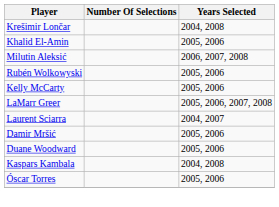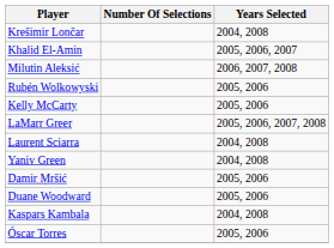 <table | class="wikitable sortable">
 <tr>
 <th>Player</th>
 <th>Number Of Selections</th>
 <th>Years Selected</th>
 </tr>
 <tr>
 <td> <a href='#'>Krešimir Lončar</a></td>
 <td></td>
 <td>2004, 2008</td>
 </tr>
 <tr>
 <td> <a href='#'>Khalid El-Amin</a></td>
 <td></td>
-<td>2005, 2006</td>
+<td>2005, 2006, 2007</td>
 </tr>
 <tr>
 <td> <a href='#'>Milutin Aleksić</a></td>
 <td></td>
 <td>2006, 2007, 2008</td>
 </tr>
 <tr>
 <td> <a href='#'>Rubén Wolkowyski</a></td>
 <td></td>
 <td>2005, 2006</td>
 </tr>
 <tr>
 <td>  <a href='#'>Kelly McCarty</a></td>
 <td></td>
 <td>2005, 2006</td>
 </tr>
 <tr>
 <td> <a href='#'>LaMarr Greer</a></td>
 <td></td>
 <td>2005, 2006, 2007, 2008</td>
 </tr>
 <tr>
 <td> <a href='#'>Laurent Sciarra</a></td>
 <td></td>
-<td>2004, 2007</td>
+<td>2004, 2008</td>
+</tr>
+<tr>
+<td> <a href='#'>Yaniv Green</a></td>
+<td></td>
+<td>2004, 2008</td>
 </tr>
 <tr>
 <td> <a href='#'>Damir Mršić</a></td>
 <td></td>
 <td>2005, 2006</td>
 </tr>
 <tr>
 <td> <a href='#'>Duane Woodward</a></td>
 <td></td>
 <td>2005, 2006</td>
 </tr>
 <tr>
 <td> <a href='#'>Kaspars Kambala</a></td>
 <td></td>
 <td>2004, 2008</td>
 </tr>
 <tr>
 <td> <a href='#'>Óscar Torres</a></td>
 <td></td>
 <td>2005, 2006</td>
 </tr>
 <tr>
 </tr>
 </table>
